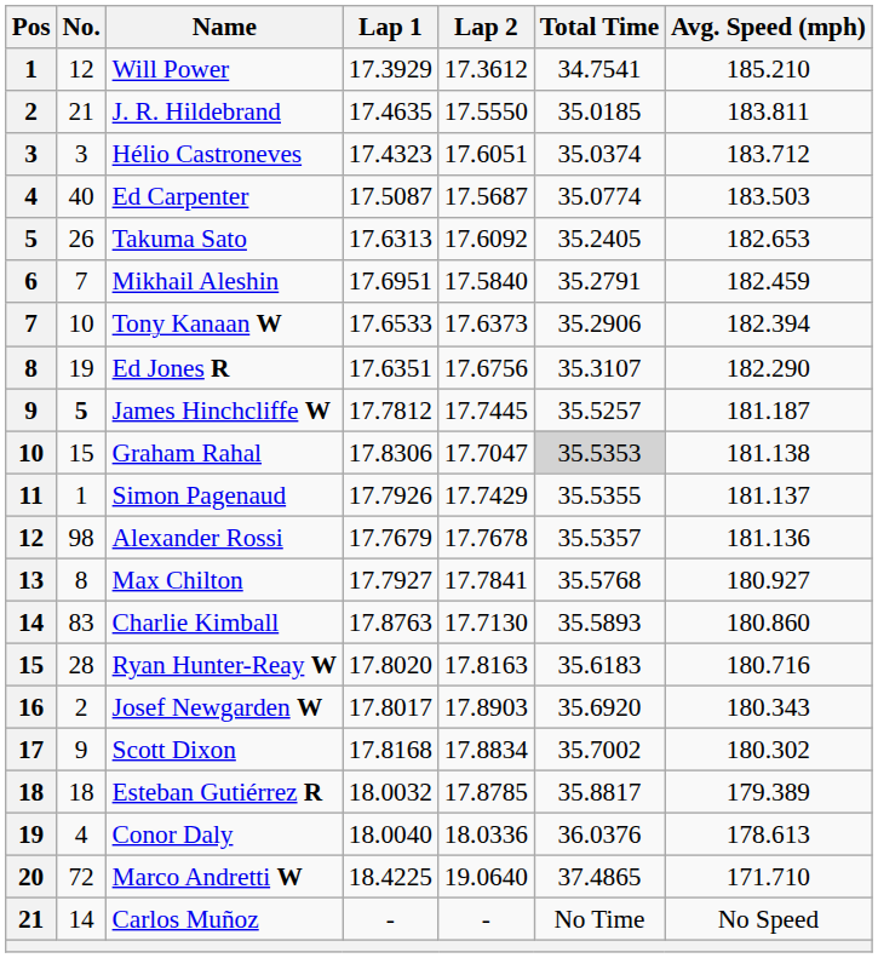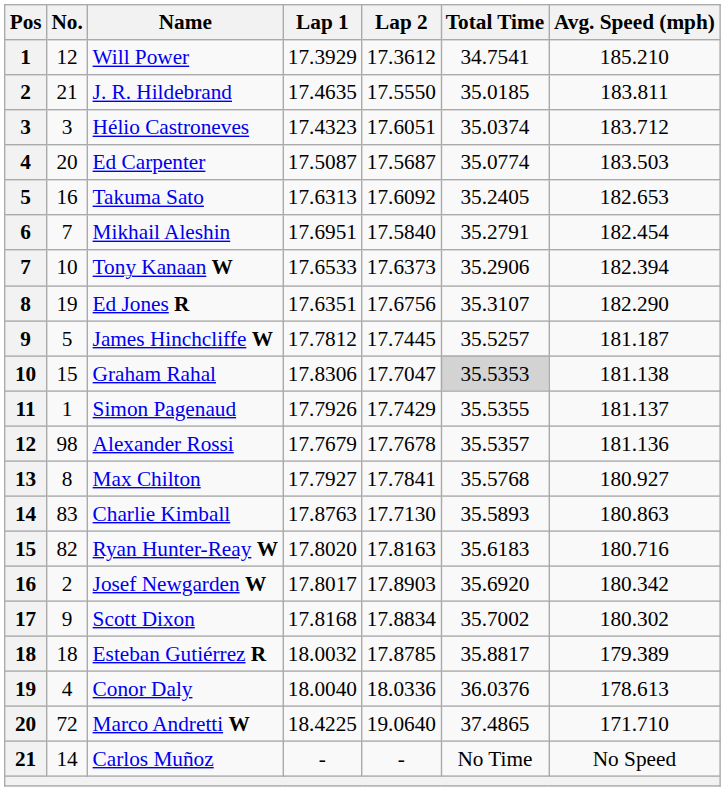 <table class="wikitable sortable" style="text-align:center; font-size: 95%;">
 <tr>
 <th>Pos</th>
 <th>No.</th>
 <th>Name</th>
 <th>Lap 1</th>
 <th>Lap 2</th>
 <th>Total Time</th>
 <th>Avg. Speed (mph)</th>
 </tr>
 <tr>
 <th>1</th>
 <td>12</td>
 <td align="left"> <a href='#'>Will Power</a></td>
 <td>17.3929</td>
 <td>17.3612</td>
 <td>34.7541</td>
 <td>185.210</td>
 </tr>
 <tr>
 <th>2</th>
 <td>21</td>
 <td align="left"> <a href='#'>J. R. Hildebrand</a></td>
 <td>17.4635</td>
 <td>17.5550</td>
 <td>35.0185</td>
 <td>183.811</td>
 </tr>
 <tr>
 <th>3</th>
 <td>3</td>
 <td align="left"> <a href='#'>Hélio Castroneves</a></td>
 <td>17.4323</td>
 <td>17.6051</td>
 <td>35.0374</td>
 <td>183.712</td>
 </tr>
 <tr>
 <th>4</th>
-<td>40</td>
+<td>20</td>
 <td align="left"> <a href='#'>Ed Carpenter</a></td>
 <td>17.5087</td>
 <td>17.5687</td>
 <td>35.0774</td>
 <td>183.503</td>
 </tr>
 <tr>
 <th>5</th>
-<td>26</td>
+<td>16</td>
 <td align="left"> <a href='#'>Takuma Sato</a></td>
 <td>17.6313</td>
 <td>17.6092</td>
 <td>35.2405</td>
 <td>182.653</td>
 </tr>
 <tr>
 <th>6</th>
 <td>7</td>
 <td align="left"> <a href='#'>Mikhail Aleshin</a></td>
 <td>17.6951</td>
 <td>17.5840</td>
 <td>35.2791</td>
-<td>182.459</td>
+<td>182.454</td>
 </tr>
 <tr>
 <th>7</th>
 <td>10</td>
 <td align="left"> <a href='#'>Tony Kanaan</a> <strong><span>W</span></strong></td>
 <td>17.6533</td>
 <td>17.6373</td>
 <td>35.2906</td>
 <td>182.394</td>
 </tr>
 <tr>
 <th>8</th>
 <td>19</td>
 <td align="left"> <a href='#'>Ed Jones</a> <strong><span>R</span></strong></td>
 <td>17.6351</td>
 <td>17.6756</td>
 <td>35.3107</td>
 <td>182.290</td>
 </tr>
 <tr>
 <th>9</th>
-<td><strong>5</strong></td>
+<td>5</td>
 <td align="left"> <a href='#'>James Hinchcliffe</a> <strong><span>W</span></strong></td>
 <td>17.7812</td>
 <td>17.7445</td>
 <td>35.5257</td>
 <td>181.187</td>
 </tr>
 <tr>
 <th>10</th>
 <td>15</td>
 <td align="left"> <a href='#'>Graham Rahal</a></td>
 <td>17.8306</td>
 <td>17.7047</td>
 <td style="background: lightgrey;">35.5353</td>
 <td>181.138</td>
 </tr>
 <tr>
 <th>11</th>
 <td>1</td>
 <td align="left"> <a href='#'>Simon Pagenaud</a></td>
 <td>17.7926</td>
 <td>17.7429</td>
 <td>35.5355</td>
 <td>181.137</td>
 </tr>
 <tr>
 <th>12</th>
 <td>98</td>
 <td align="left"> <a href='#'>Alexander Rossi</a></td>
 <td>17.7679</td>
 <td>17.7678</td>
 <td>35.5357</td>
 <td>181.136</td>
 </tr>
 <tr>
 <th>13</th>
 <td>8</td>
 <td align="left"> <a href='#'>Max Chilton</a></td>
 <td>17.7927</td>
 <td>17.7841</td>
 <td>35.5768</td>
 <td>180.927</td>
 </tr>
 <tr>
 <th>14</th>
 <td>83</td>
 <td align="left"> <a href='#'>Charlie Kimball</a></td>
 <td>17.8763</td>
 <td>17.7130</td>
 <td>35.5893</td>
-<td>180.860</td>
+<td>180.863</td>
 </tr>
 <tr>
 <th>15</th>
-<td>28</td>
+<td>82</td>
 <td align="left"> <a href='#'>Ryan Hunter-Reay</a> <strong><span>W</span></strong></td>
 <td>17.8020</td>
 <td>17.8163</td>
 <td>35.6183</td>
 <td>180.716</td>
 </tr>
 <tr>
 <th>16</th>
 <td>2</td>
 <td align="left"> <a href='#'>Josef Newgarden</a> <strong><span>W</span></strong></td>
 <td>17.8017</td>
 <td>17.8903</td>
 <td>35.6920</td>
-<td>180.343</td>
+<td>180.342</td>
 </tr>
 <tr>
 <th>17</th>
 <td>9</td>
 <td align="left"> <a href='#'>Scott Dixon</a></td>
 <td>17.8168</td>
 <td>17.8834</td>
 <td>35.7002</td>
 <td>180.302</td>
 </tr>
 <tr>
 <th>18</th>
 <td>18</td>
 <td align="left"> <a href='#'>Esteban Gutiérrez</a> <strong><span>R</span></strong></td>
 <td>18.0032</td>
 <td>17.8785</td>
 <td>35.8817</td>
 <td>179.389</td>
 </tr>
 <tr>
 <th>19</th>
 <td>4</td>
 <td align="left"> <a href='#'>Conor Daly</a></td>
 <td>18.0040</td>
 <td>18.0336</td>
 <td>36.0376</td>
 <td>178.613</td>
 </tr>
 <tr>
 <th>20</th>
 <td>72</td>
 <td align="left"> <a href='#'>Marco Andretti</a> <strong><span>W</span></strong></td>
 <td>18.4225</td>
 <td>19.0640</td>
 <td>37.4865</td>
 <td>171.710</td>
 </tr>
 <tr>
 <th>21</th>
 <td>14</td>
 <td align="left"> <a href='#'>Carlos Muñoz</a></td>
 <td>-</td>
 <td>-</td>
 <td>No Time</td>
 <td>No Speed</td>
 </tr>
 <tr>
 <th colspan=11></th>
 </tr>
 </table>
